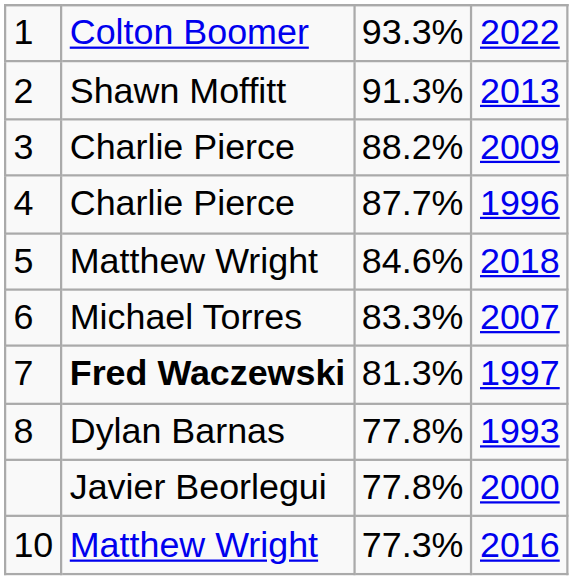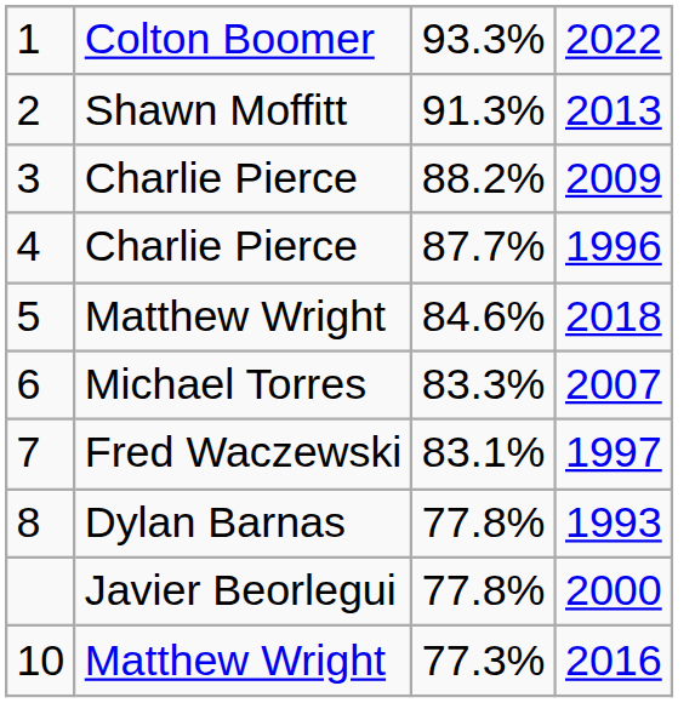 <table class="wikitable">
 <tr>
 </tr>
 <tr>
 <td>1</td>
 <td><a href='#'>Colton Boomer</a></td>
 <td><abbr>93.3%</abbr></td>
 <td><a href='#'>2022</a></td>
 </tr>
 <tr>
 <td>2</td>
 <td>Shawn Moffitt</td>
 <td><abbr>91.3%</abbr></td>
 <td><a href='#'>2013</a></td>
 </tr>
 <tr>
 <td>3</td>
 <td>Charlie Pierce</td>
 <td><abbr>88.2%</abbr></td>
 <td><a href='#'>2009</a></td>
 </tr>
 <tr>
 <td>4</td>
 <td>Charlie Pierce</td>
 <td><abbr>87.7%</abbr></td>
 <td><a href='#'>1996</a></td>
 </tr>
 <tr>
 <td>5</td>
 <td>Matthew Wright</td>
 <td><abbr>84.6%</abbr></td>
 <td><a href='#'>2018</a></td>
 </tr>
 <tr>
 <td>6</td>
 <td>Michael Torres</td>
 <td><abbr>83.3%</abbr></td>
 <td><a href='#'>2007</a></td>
 </tr>
 <tr>
 <td>7</td>
-<td><strong>Fred Waczewski</strong></td>
-<td><abbr>81.3%</abbr></td>
+<td>Fred Waczewski</td>
+<td><abbr>83.1%</abbr></td>
 <td><a href='#'>1997</a></td>
 </tr>
 <tr>
 <td>8</td>
 <td>Dylan Barnas</td>
 <td><abbr>77.8%</abbr></td>
 <td><a href='#'>1993</a></td>
 </tr>
 <tr>
 <td></td>
 <td>Javier Beorlegui</td>
 <td><abbr>77.8%</abbr></td>
 <td><a href='#'>2000</a></td>
 </tr>
 <tr>
 <td>10</td>
 <td><a href='#'>Matthew Wright</a></td>
 <td><abbr>77.3%</abbr></td>
 <td><a href='#'>2016</a></td>
 </tr>
 </table>
